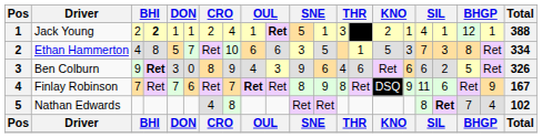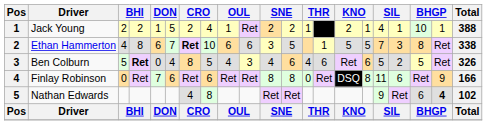 <table class="wikitable" style="font-size: 85%; text-align: center;">
 <tr valign="top">
 <th valign="middle">Pos</th>
 <th valign="middle">Driver</th>
 <th colspan="2"><a href='#'>BHI</a></th>
 <th colspan="2"><a href='#'>DON</a></th>
 <th colspan="2"><a href='#'>CRO</a></th>
 <th colspan="2"><a href='#'>OUL</a></th>
 <th colspan="2"><a href='#'>SNE</a></th>
 <th colspan="2"><a href='#'>THR</a></th>
 <th colspan="2"><a href='#'>KNO</a></th>
 <th colspan="2"><a href='#'>SIL</a></th>
 <th colspan="2"><a href='#'>BHGP</a></th>
 <th valign=middle>Total</th>
 </tr>
 <tr>
 <th>1</th>
 <td align=left>Jack Young</td>
 <td style="background:#FFFFBF;">2</td>
-<td style="background:#FFFFBF;"><strong>2</strong></td>
+<td style="background:#FFFFBF;">2</td>
 <td style="background:#FFFFBF;">1</td>
-<td style="background:#FFFFBF;">1</td>
+<td style="background:#FFFFBF;">5</td>
 <td style="background:#FFFFBF;">2</td>
 <td style="background:#FFFFBF;">4</td>
 <td style="background:#FFFFBF;">1</td>
-<td style="background:#EFCFFF;"><strong>Ret</strong></td>
-<td style="background:#FFDF9F;">5</td>
+<td style="background:#EFCFFF;">Ret</td>
+<td style="background:#FFDF9F;">2</td>
+<td style="background:#FFFFBF;">2</td>
 <td style="background:#FFFFBF;">1</td>
-<td style="background:#FFFFBF;">3</td>
 <td style="background-color:#000000; color:white"></td>
 <td style="background:#FFFFBF;">2</td>
 <td style="background:#FFFFBF;">1</td>
 <td style="background:#FFFFBF;">4</td>
 <td style="background:#FFFFBF;">1</td>
-<td style="background:#DFFFDF;">12</td>
+<td style="background:#DFFFDF;">10</td>
 <td style="background:#FFFFBF;">1</td>
 <th>388</th>
 </tr>
 <tr>
 <th>2</th>
 <td align=left><a href='#'>Ethan Hammerton</a></td>
 <td style="background:#DFDFDF;">4</td>
 <td style="background:#DFDFDF;">8</td>
-<td style="background:#FFDF9F;">5</td>
+<td style="background:#FFDF9F;">6</td>
 <td style="background:#DFFFDF;">7</td>
-<td style="background:#EFCFFF;">Ret</td>
+<td style="background:#EFCFFF;"><strong>Ret</strong></td>
 <td style="background:#DFFFDF;">10</td>
 <td style="background:#FFDF9F;">6</td>
 <td style="background:#DFDFDF;">6</td>
 <td style="background:#FFFFBF;">3</td>
 <td style="background:#DFDFDF;">5</td>
 <td style="background:#FFDF9F;"></td>
 <td style="background:#FFFFBF;">1</td>
 <td style="background:#DFDFDF;">5</td>
-<td style="background:#DFDFDF;">3</td>
+<td style="background:#DFDFDF;">5</td>
 <td style="background:#FFDF9F;">7</td>
 <td style="background:#FFDF9F;">3</td>
 <td style="background:#FFDF9F;">8</td>
 <td style="background:#EFCFFF;">Ret</td>
-<th>334</th>
+<th>338</th>
 </tr>
 <tr>
 <th>3</th>
 <td align=left>Ben Colburn</td>
-<td style="background:#DFFFDF;">9</td>
+<td style="background:#DFFFDF;">5</td>
 <td style="background:#EFCFFF;"><strong>Ret</strong></td>
-<td style="background:#DFDFDF;">3</td>
 <td style="background:#DFDFDF;">0</td>
+<td style="background:#DFDFDF;">4</td>
 <td style="background:#FFDF9F;">8</td>
-<td style="background:#DFDFDF;">9</td>
+<td style="background:#DFDFDF;">5</td>
 <td style="background:#DFDFDF;">4</td>
 <td style="background:#FFFFBF;">3</td>
-<td style="background:#DFDFDF;">9</td>
+<td style="background:#DFDFDF;">4</td>
 <td style="background:#FFDF9F;">6</td>
 <td style="background:#DFDFDF;">4</td>
 <td style="background:#DFDFDF;">6</td>
 <td style="background:#EFCFFF;">Ret</td>
 <td style="background:#FFDF9F;">6</td>
-<td style="background:#DFDFDF;">6</td>
+<td style="background:#DFDFDF;">5</td>
 <td style="background:#DFDFDF;">2</td>
 <td style="background:#FFFFBF;">5</td>
 <td style="background:#EFCFFF;">Ret</td>
 <th>326</th>
 </tr>
 <tr>
 <th>4</th>
 <td align=left>Finlay Robinson</td>
-<td style="background:#FFDF9F;">7</td>
+<td style="background:#FFDF9F;">0</td>
 <td style="background:#EFCFFF;">Ret</td>
 <td style="background:#DFFFDF;">7</td>
 <td style="background:#FFDF9F;">6</td>
 <td style="background:#EFCFFF;">Ret</td>
-<td style="background:#FFDF9F;">7</td>
-<td style="background:#EFCFFF;"><strong>Ret</strong></td>
+<td style="background:#FFDF9F;">6</td>
+<td style="background:#EFCFFF;">Ret</td>
 <td style="background:#EFCFFF;">Ret</td>
 <td style="background:#DFFFDF;">8</td>
-<td style="background:#DFFFDF;">9</td>
 <td style="background:#DFFFDF;">8</td>
+<td style="background:#DFFFDF;">0</td>
 <td style="background:#EFCFFF;">Ret</td>
 <td style="background-color:#000000; color:white">DSQ</td>
-<td style="background:#DFFFDF;">9</td>
+<td style="background:#DFFFDF;">8</td>
 <td style="background:#DFFFDF;">11</td>
 <td style="background:#DFFFDF;">6</td>
 <td style="background:#EFCFFF;">Ret</td>
 <td style="background:#FFDF9F;">9</td>
-<th>167</th>
+<th>166</th>
 </tr>
 <tr>
 <th>5</th>
 <td align=left>Nathan Edwards</td>
 <td></td>
 <td></td>
 <td></td>
 <td></td>
 <td style="background:#DFDFDF;">4</td>
 <td style="background:#DFFFDF;">8</td>
 <td></td>
 <td></td>
 <td style="background:#EFCFFF;">Ret</td>
 <td style="background:#EFCFFF;">Ret</td>
 <td></td>
 <td></td>
 <td></td>
 <td></td>
-<td style="background:#DFFFDF;">8</td>
-<td style="background:#EFCFFF;"><strong>Ret</strong></td>
-<td style="background:#DFDFDF;">7</td>
-<td style="background:#DFDFDF;">4</td>
+<td style="background:#DFFFDF;">9</td>
+<td style="background:#EFCFFF;">Ret</td>
+<td style="background:#DFDFDF;">6</td>
+<td style="background:#DFDFDF;"><strong>4</strong></td>
 <th>102</th>
 </tr>
 <tr valign="top">
 <th valign="middle">Pos</th>
 <th valign="middle">Driver</th>
 <th colspan="2"><a href='#'>BHI</a></th>
 <th colspan="2"><a href='#'>DON</a></th>
 <th colspan="2"><a href='#'>CRO</a></th>
 <th colspan="2"><a href='#'>OUL</a></th>
 <th colspan="2"><a href='#'>SNE</a></th>
 <th colspan="2"><a href='#'>THR</a></th>
 <th colspan="2"><a href='#'>KNO</a></th>
 <th colspan="2"><a href='#'>SIL</a></th>
 <th colspan="2"><a href='#'>BHGP</a></th>
 <th valign=middle>Total</th>
 </tr>
 <tr>
 </tr>
 </table>
